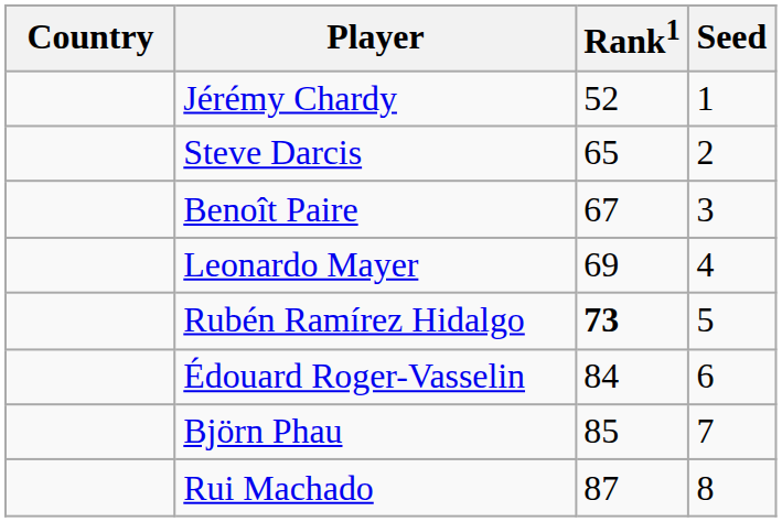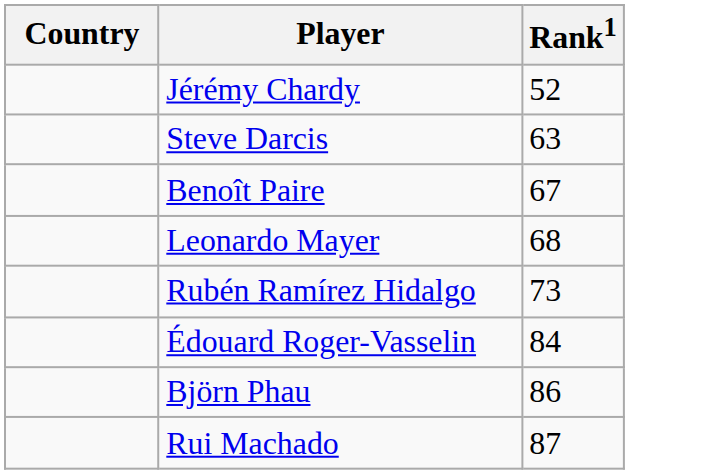 <table class="sortable wikitable">
 <tr>
 <th width="70">Country</th>
 <th width="175">Player</th>
 <th>Rank<sup>1</sup></th>
-<th>Seed</th>
 </tr>
 <tr>
 <td></td>
 <td><a href='#'>Jérémy Chardy</a></td>
 <td>52</td>
-<td>1</td>
 </tr>
 <tr>
 <td></td>
 <td><a href='#'>Steve Darcis</a></td>
-<td>65</td>
-<td>2</td>
+<td>63</td>
 </tr>
 <tr>
 <td></td>
 <td><a href='#'>Benoît Paire</a></td>
 <td>67</td>
-<td>3</td>
 </tr>
 <tr>
 <td></td>
 <td><a href='#'>Leonardo Mayer</a></td>
-<td>69</td>
-<td>4</td>
+<td>68</td>
 </tr>
 <tr>
 <td></td>
 <td><a href='#'>Rubén Ramírez Hidalgo</a></td>
-<td><strong>73</strong></td>
-<td>5</td>
+<td>73</td>
 </tr>
 <tr>
 <td></td>
 <td><a href='#'>Édouard Roger-Vasselin</a></td>
 <td>84</td>
-<td>6</td>
 </tr>
 <tr>
 <td></td>
 <td><a href='#'>Björn Phau</a></td>
-<td>85</td>
-<td>7</td>
+<td>86</td>
 </tr>
 <tr>
 <td></td>
 <td><a href='#'>Rui Machado</a></td>
 <td>87</td>
-<td>8</td>
 </tr>
 </table>
